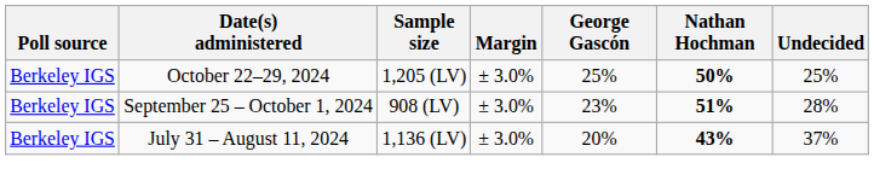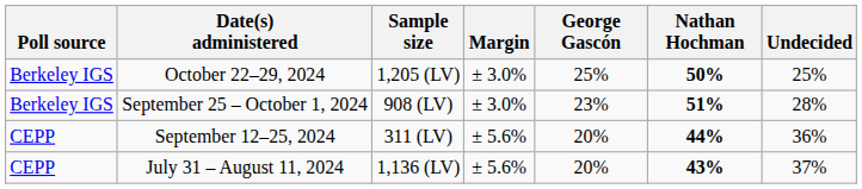 <table class="wikitable" style="font-size:90%;text-align:center;">
 <tr valign=bottom>
 <th>Poll source</th>
 <th>Date(s)<br>administered</th>
 <th>Sample<br>size</th>
 <th>Margin<br></th>
 <th style="width:80px;">George<br>Gascón</th>
 <th style="width:80px;">Nathan<br>Hochman</th>
 <th>Undecided</th>
 </tr>
 <tr>
 <td style="text-align:left;"><a href='#'>Berkeley IGS</a></td>
 <td>October 22–29, 2024</td>
 <td>1,205 (LV)</td>
 <td>± 3.0%</td>
 <td>25%</td>
 <td><strong>50%</strong></td>
 <td>25%</td>
 </tr>
 <tr>
 <td style="text-align:left;"><a href='#'>Berkeley IGS</a></td>
 <td>September 25 – October 1, 2024</td>
 <td>908 (LV)</td>
 <td>± 3.0%</td>
 <td>23%</td>
 <td><strong>51%</strong></td>
 <td>28%</td>
 </tr>
 <tr>
-<td style="text-align:left;"><a href='#'>Berkeley IGS</a></td>
+<td style="text-align:left;"><a href='#'>CEPP</a></td>
+<td>September 12–25, 2024</td>
+<td>311 (LV)</td>
+<td>± 5.6%</td>
+<td>20%</td>
+<td><strong>44%</strong></td>
+<td>36%</td>
+</tr>
+<tr>
+<td style="text-align:left;"><a href='#'>CEPP</a></td>
 <td>July 31 – August 11, 2024</td>
 <td>1,136 (LV)</td>
-<td>± 3.0%</td>
+<td>± 5.6%</td>
 <td>20%</td>
 <td><strong>43%</strong></td>
 <td>37%</td>
 </tr>
 </table>
